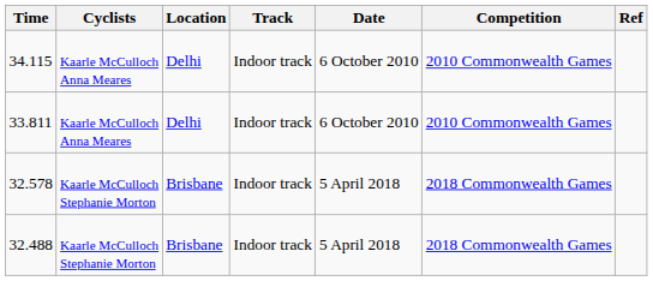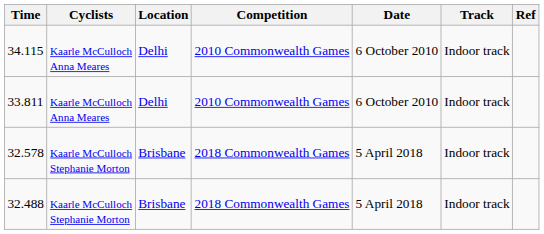 <table class="wikitable">
 <tr align="left">
 <th>Time</th>
 <th>Cyclists</th>
 <th>Location</th>
+<th>Competition</th>
+<th>Date</th>
 <th>Track</th>
-<th>Date</th>
-<th>Competition</th>
 <th>Ref</th>
 </tr>
 <tr>
 <td>34.115</td>
 <td><br><small><a href='#'>Kaarle McCulloch</a><br><a href='#'>Anna Meares</a></small></td>
 <td> <a href='#'>Delhi</a></td>
+<td><a href='#'>2010 Commonwealth Games</a></td>
+<td>6 October 2010</td>
 <td>Indoor track</td>
-<td>6 October 2010</td>
-<td><a href='#'>2010 Commonwealth Games</a></td>
 <td></td>
 </tr>
 <tr>
 <td>33.811</td>
 <td><br><small><a href='#'>Kaarle McCulloch</a><br><a href='#'>Anna Meares</a></small></td>
 <td> <a href='#'>Delhi</a></td>
+<td><a href='#'>2010 Commonwealth Games</a></td>
+<td>6 October 2010</td>
 <td>Indoor track</td>
-<td>6 October 2010</td>
-<td><a href='#'>2010 Commonwealth Games</a></td>
 <td></td>
 </tr>
 <tr>
 <td>32.578</td>
 <td><br><small><a href='#'>Kaarle McCulloch</a><br><a href='#'>Stephanie Morton</a></small></td>
 <td> <a href='#'>Brisbane</a></td>
+<td><a href='#'>2018 Commonwealth Games</a></td>
+<td>5 April 2018</td>
 <td>Indoor track</td>
-<td>5 April 2018</td>
-<td><a href='#'>2018 Commonwealth Games</a></td>
 <td></td>
 </tr>
 <tr>
 <td>32.488</td>
 <td><br><small><a href='#'>Kaarle McCulloch</a><br><a href='#'>Stephanie Morton</a></small></td>
 <td> <a href='#'>Brisbane</a></td>
+<td><a href='#'>2018 Commonwealth Games</a></td>
+<td>5 April 2018</td>
 <td>Indoor track</td>
-<td>5 April 2018</td>
-<td><a href='#'>2018 Commonwealth Games</a></td>
 <td></td>
 </tr>
 </table>
